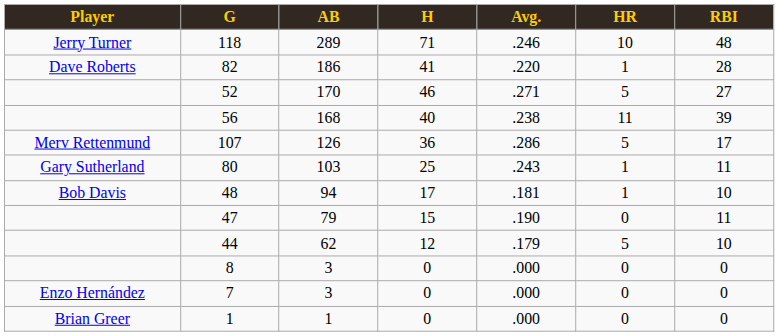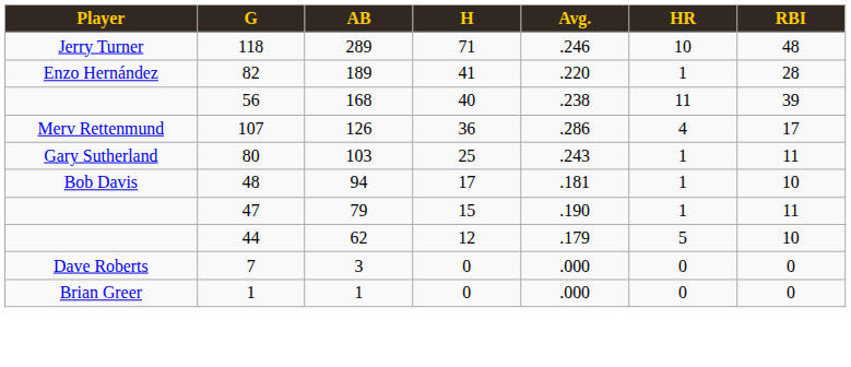 <table class="wikitable sortable">
 <tr>
 <th style="background:#312821; color:#FFCC00" width="16%">Player</th>
 <th style="background:#312821; color:#FFCC00" width="9%">G</th>
 <th style="background:#312821; color:#FFCC00" width="9%">AB</th>
 <th style="background:#312821; color:#FFCC00" width="9%">H</th>
 <th style="background:#312821; color:#FFCC00" width="9%">Avg.</th>
 <th style="background:#312821; color:#FFCC00" width="9%">HR</th>
 <th style="background:#312821; color:#FFCC00" width="9%">RBI</th>
 </tr>
 <tr align="center">
 <td><a href='#'>Jerry Turner</a></td>
 <td>118</td>
 <td>289</td>
 <td>71</td>
 <td>.246</td>
 <td>10</td>
 <td>48</td>
 </tr>
 <tr align=center>
-<td><a href='#'>Dave Roberts</a></td>
+<td><a href='#'>Enzo Hernández</a></td>
 <td>82</td>
-<td>186</td>
+<td>189</td>
 <td>41</td>
 <td>.220</td>
 <td>1</td>
 <td>28</td>
-</tr>
-<tr align=center>
-<td></td>
-<td>52</td>
-<td>170</td>
-<td>46</td>
-<td>.271</td>
-<td>5</td>
-<td>27</td>
 </tr>
 <tr align="center">
 <td></td>
 <td>56</td>
 <td>168</td>
 <td>40</td>
 <td>.238</td>
 <td>11</td>
 <td>39</td>
 </tr>
 <tr align="center">
 <td><a href='#'>Merv Rettenmund</a></td>
 <td>107</td>
 <td>126</td>
 <td>36</td>
 <td>.286</td>
-<td>5</td>
+<td>4</td>
 <td>17</td>
 </tr>
 <tr align=center>
 <td><a href='#'>Gary Sutherland</a></td>
 <td>80</td>
 <td>103</td>
 <td>25</td>
 <td>.243</td>
 <td>1</td>
 <td>11</td>
 </tr>
 <tr align=center>
 <td><a href='#'>Bob Davis</a></td>
 <td>48</td>
 <td>94</td>
 <td>17</td>
 <td>.181</td>
 <td>1</td>
 <td>10</td>
 </tr>
 <tr align=center>
 <td></td>
 <td>47</td>
 <td>79</td>
 <td>15</td>
 <td>.190</td>
-<td>0</td>
+<td>1</td>
 <td>11</td>
 </tr>
 <tr align="center">
 <td></td>
 <td>44</td>
 <td>62</td>
 <td>12</td>
 <td>.179</td>
 <td>5</td>
 <td>10</td>
 </tr>
 <tr align="center">
-<td></td>
-<td>8</td>
-<td>3</td>
-<td>0</td>
-<td>.000</td>
-<td>0</td>
-<td>0</td>
-</tr>
-<tr align="center">
-<td><a href='#'>Enzo Hernández</a></td>
+<td><a href='#'>Dave Roberts</a></td>
 <td>7</td>
 <td>3</td>
 <td>0</td>
 <td>.000</td>
 <td>0</td>
 <td>0</td>
 </tr>
 <tr align=center>
 <td><a href='#'>Brian Greer</a></td>
 <td>1</td>
 <td>1</td>
 <td>0</td>
 <td>.000</td>
 <td>0</td>
 <td>0</td>
 </tr>
 </table>
